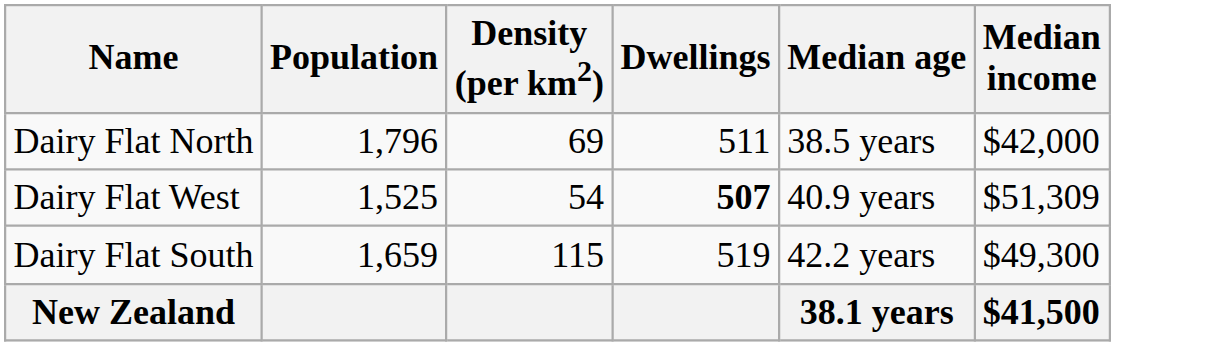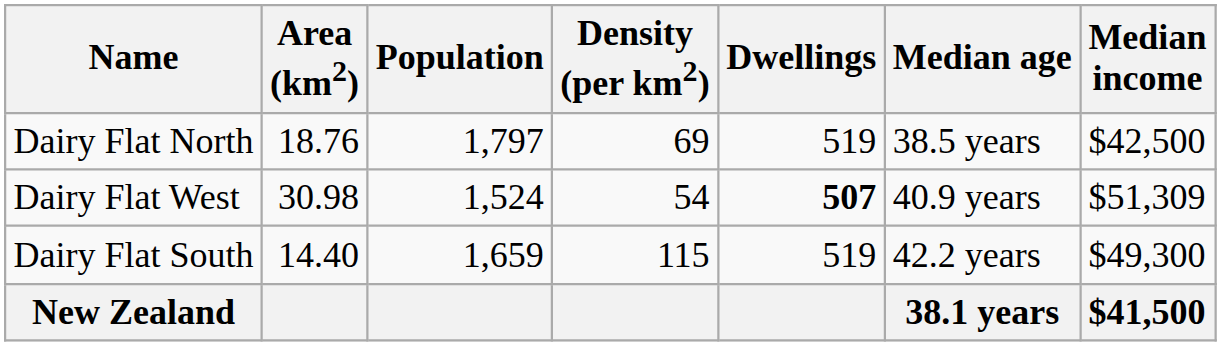 <table class="wikitable">
 <tr>
 <th>Name</th>
+<th>Area<br>(km<sup>2</sup>)</th>
 <th>Population</th>
 <th>Density<br>(per km<sup>2</sup>)</th>
 <th>Dwellings</th>
 <th>Median age</th>
 <th>Median<br>income</th>
 </tr>
 <tr>
 <td>Dairy Flat North</td>
-<td style="text-align:right;">1,796</td>
+<td style="text-align:right;">18.76</td>
+<td style="text-align:right;">1,797</td>
 <td style="text-align:right;">69</td>
-<td style="text-align:right;">511</td>
+<td style="text-align:right;">519</td>
 <td>38.5 years</td>
-<td>$42,000</td>
+<td>$42,500</td>
 </tr>
 <tr>
 <td>Dairy Flat West</td>
-<td style="text-align:right;">1,525</td>
+<td style="text-align:right;">30.98</td>
+<td style="text-align:right;">1,524</td>
 <td style="text-align:right;">54</td>
 <td style="text-align:right;"><strong>507</strong></td>
 <td>40.9 years</td>
 <td>$51,309</td>
 </tr>
 <tr>
 <td>Dairy Flat South</td>
+<td style="text-align:right;">14.40</td>
 <td style="text-align:right;">1,659</td>
 <td style="text-align:right;">115</td>
 <td style="text-align:right;">519</td>
 <td>42.2 years</td>
 <td>$49,300</td>
 </tr>
 <tr>
 <th>New Zealand</th>
 <th></th>
 <th></th>
 <th></th>
+<th></th>
 <th>38.1 years</th>
 <th style="text-align:left;">$41,500</th>
 </tr>
 </table>
